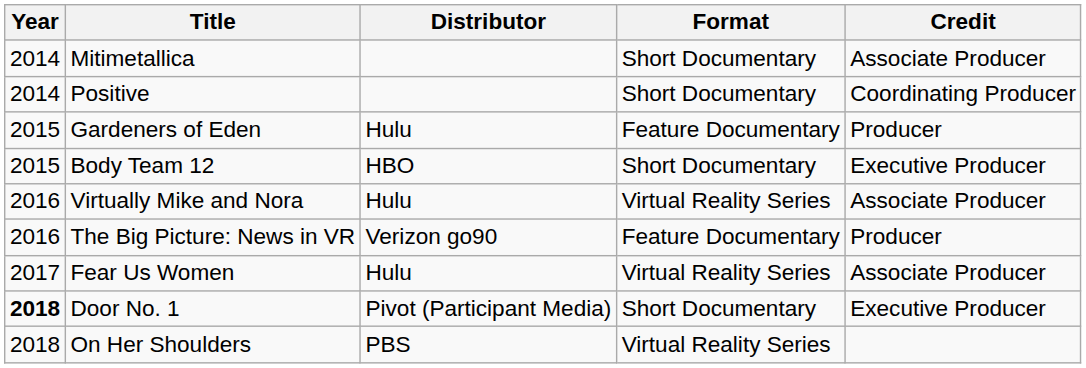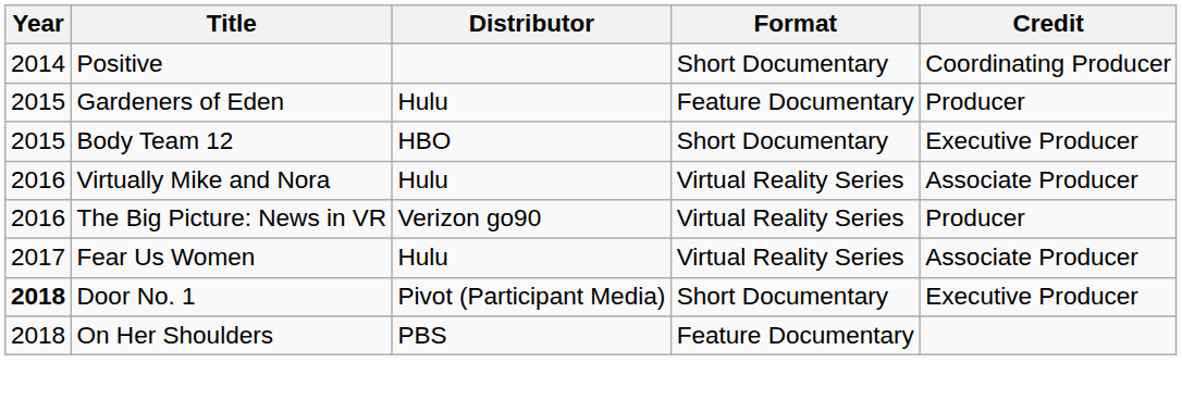 <table class="wikitable">
 <tr>
 <th>Year</th>
 <th>Title</th>
 <th>Distributor</th>
 <th>Format</th>
 <th>Credit</th>
-</tr>
-<tr>
-<td>2014</td>
-<td>Mitimetallica</td>
-<td></td>
-<td>Short Documentary</td>
-<td>Associate Producer</td>
 </tr>
 <tr>
 <td>2014</td>
 <td>Positive</td>
 <td></td>
 <td>Short Documentary</td>
 <td>Coordinating Producer</td>
 </tr>
 <tr>
 <td>2015</td>
 <td>Gardeners of Eden</td>
 <td>Hulu</td>
 <td>Feature Documentary</td>
 <td>Producer</td>
 </tr>
 <tr>
 <td>2015</td>
 <td>Body Team 12</td>
 <td>HBO</td>
 <td>Short Documentary</td>
 <td>Executive Producer</td>
 </tr>
 <tr>
 <td>2016</td>
 <td>Virtually Mike and Nora</td>
 <td>Hulu</td>
 <td>Virtual Reality Series</td>
 <td>Associate Producer</td>
 </tr>
 <tr>
 <td>2016</td>
 <td>The Big Picture: News in VR</td>
 <td>Verizon go90</td>
-<td>Feature Documentary</td>
+<td>Virtual Reality Series</td>
 <td>Producer</td>
 </tr>
 <tr>
 <td>2017</td>
 <td>Fear Us Women</td>
 <td>Hulu</td>
 <td>Virtual Reality Series</td>
 <td>Associate Producer</td>
 </tr>
 <tr>
 <td><strong>2018</strong></td>
 <td>Door No. 1</td>
 <td>Pivot (Participant Media)</td>
 <td>Short Documentary</td>
 <td>Executive Producer</td>
 </tr>
 <tr>
 <td>2018</td>
 <td>On Her Shoulders</td>
 <td>PBS</td>
-<td>Virtual Reality Series</td>
+<td>Feature Documentary</td>
 <td></td>
 </tr>
 </table>
